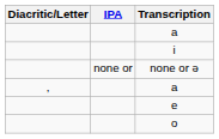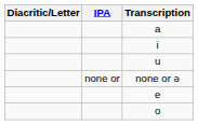 <table class="wikitable" style="text-align:center">
 <tr>
 <th>Diacritic/Letter</th>
 <th><a href='#'>IPA</a></th>
 <th>Transcription</th>
 </tr>
 <tr>
 <td><span></span></td>
 <td></td>
 <td>a</td>
 </tr>
 <tr>
 <td><span></span></td>
 <td></td>
 <td>i</td>
 </tr>
 <tr>
 <td><span></span></td>
+<td></td>
+<td>u</td>
+</tr>
+<tr>
+<td><span></span></td>
 <td>none or </td>
 <td>none or ə</td>
-</tr>
-<tr>
-<td><span>, </span></td>
-<td></td>
-<td>a</td>
 </tr>
 <tr>
 <td><span></span></td>
 <td></td>
 <td>e</td>
 </tr>
 <tr>
 <td><span></span></td>
 <td></td>
 <td>o</td>
 </tr>
 </table>
